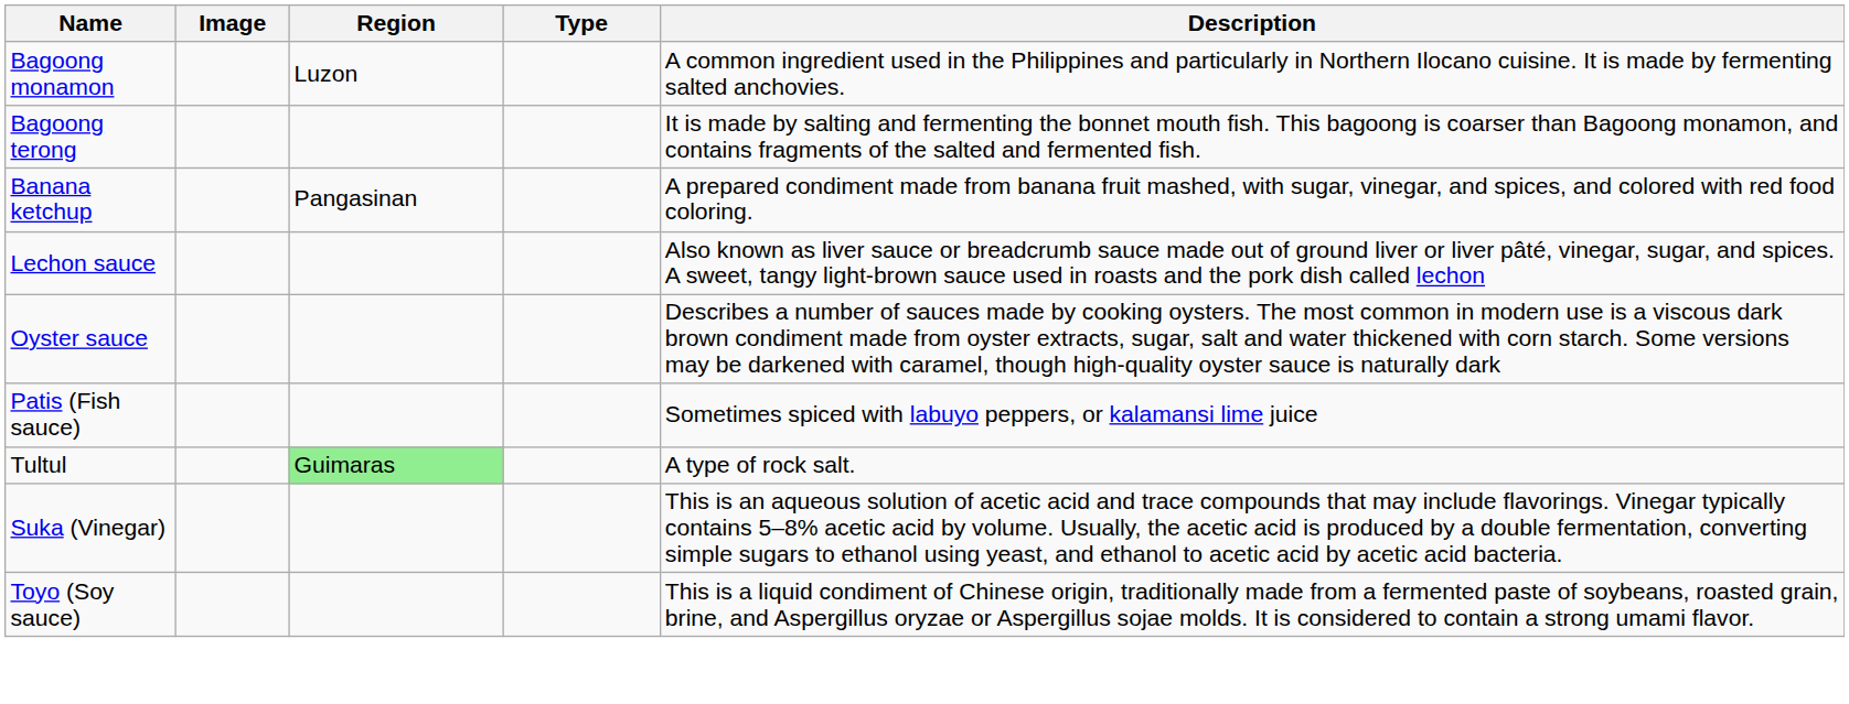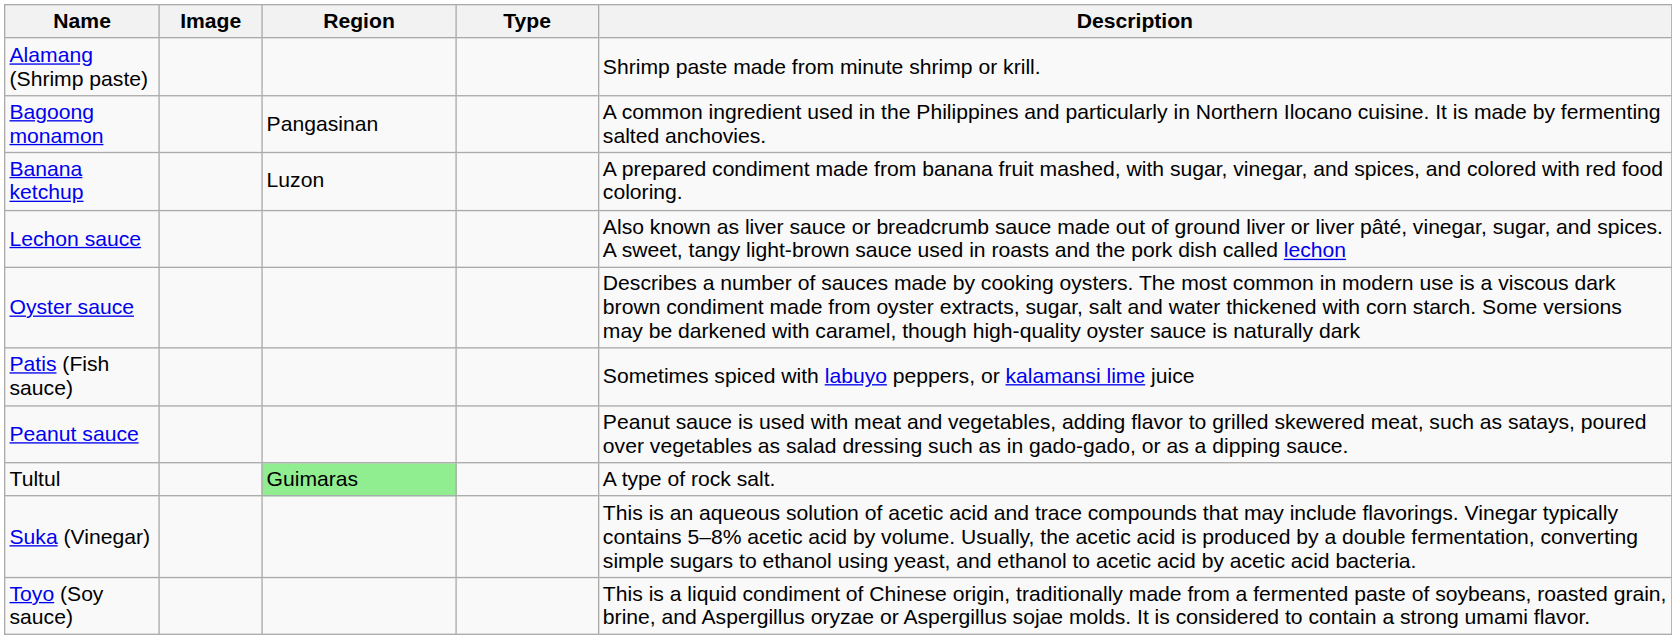 <table class="wikitable sortable" width="100%">
 <tr>
 <th style="width:110px;">Name</th>
 <th style="width:70px;">Image</th>
 <th style="width:140px;">Region</th>
 <th style="width:100px;">Type</th>
 <th>Description</th>
 </tr>
 <tr>
+<td><a href='#'>Alamang</a> (Shrimp paste)</td>
+<td></td>
+<td></td>
+<td></td>
+<td>Shrimp paste made from minute shrimp or krill.</td>
+</tr>
+<tr>
 <td><a href='#'>Bagoong monamon</a></td>
 <td></td>
-<td> Luzon</td>
+<td> Pangasinan</td>
 <td></td>
 <td>A common ingredient used in the Philippines and particularly in Northern Ilocano cuisine. It is made by fermenting salted anchovies.</td>
 </tr>
 <tr>
-<td><a href='#'>Bagoong terong</a></td>
-<td></td>
-<td></td>
-<td></td>
-<td>It is made by salting and fermenting the bonnet mouth fish. This bagoong is coarser than Bagoong monamon, and contains fragments of the salted and fermented fish.</td>
-</tr>
-<tr>
 <td><a href='#'>Banana ketchup</a></td>
 <td></td>
-<td> Pangasinan</td>
+<td> Luzon</td>
 <td></td>
 <td>A prepared condiment made from banana fruit mashed, with sugar, vinegar, and spices, and colored with red food coloring.</td>
 </tr>
 <tr>
 <td><a href='#'>Lechon sauce</a></td>
 <td></td>
 <td></td>
 <td></td>
 <td> Also known as liver sauce or breadcrumb sauce made out of ground liver or liver pâté, vinegar, sugar, and spices. A sweet, tangy light-brown sauce used in roasts and the pork dish called <a href='#'>lechon</a></td>
 </tr>
 <tr>
 <td><a href='#'>Oyster sauce</a></td>
 <td></td>
 <td></td>
 <td></td>
 <td>Describes a number of sauces made by cooking oysters. The most common in modern use is a viscous dark brown condiment made from oyster extracts, sugar, salt and water thickened with corn starch. Some versions may be darkened with caramel, though high-quality oyster sauce is naturally dark</td>
 </tr>
 <tr>
 <td><a href='#'>Patis</a> (Fish sauce)</td>
 <td></td>
 <td></td>
 <td></td>
 <td> Sometimes spiced with <a href='#'>labuyo</a> peppers, or <a href='#'>kalamansi lime</a> juice</td>
 </tr>
 <tr>
+<td><a href='#'>Peanut sauce</a></td>
+<td></td>
+<td></td>
+<td></td>
+<td>Peanut sauce is used with meat and vegetables, adding flavor to grilled skewered meat, such as satays, poured over vegetables as salad dressing such as in gado-gado, or as a dipping sauce.</td>
+</tr>
+<tr>
 <td>Tultul</td>
 <td></td>
 <td style="background: lightgreen;">Guimaras</td>
 <td></td>
 <td> A type of rock salt.</td>
 </tr>
 <tr>
 <td><a href='#'>Suka</a> (Vinegar)</td>
 <td></td>
 <td></td>
 <td></td>
 <td>This is an aqueous solution of acetic acid and trace compounds that may include flavorings. Vinegar typically contains 5–8% acetic acid by volume. Usually, the acetic acid is produced by a double fermentation, converting simple sugars to ethanol using yeast, and ethanol to acetic acid by acetic acid bacteria.</td>
 </tr>
 <tr>
 <td><a href='#'>Toyo</a> (Soy sauce)</td>
 <td></td>
 <td></td>
 <td></td>
 <td>This is a liquid condiment of Chinese origin, traditionally made from a fermented paste of soybeans, roasted grain, brine, and Aspergillus oryzae or Aspergillus sojae molds. It is considered to contain a strong umami flavor.</td>
 </tr>
 </table>
